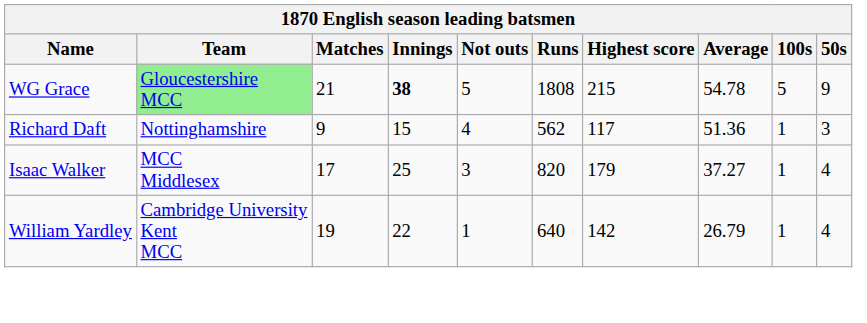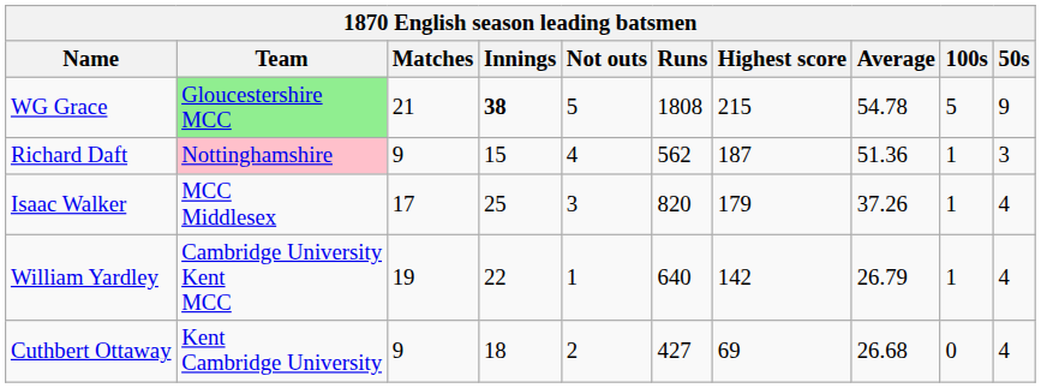 <table class="wikitable">
 <tr>
 <th bgcolor="#efefef" colspan="10">1870 English season leading batsmen</th>
 </tr>
 <tr bgcolor="#efefef">
 <th>Name</th>
 <th>Team</th>
 <th>Matches</th>
 <th>Innings</th>
 <th>Not outs</th>
 <th>Runs</th>
 <th>Highest score</th>
 <th>Average</th>
 <th>100s</th>
 <th>50s</th>
 </tr>
 <tr>
 <td><a href='#'>WG Grace</a></td>
 <td style="background: lightgreen;"><a href='#'>Gloucestershire</a><br><a href='#'>MCC</a></td>
 <td>21</td>
 <td><strong>38</strong></td>
 <td>5</td>
 <td>1808</td>
 <td>215</td>
 <td>54.78</td>
 <td>5</td>
 <td>9</td>
 </tr>
 <tr>
 <td><a href='#'>Richard Daft</a></td>
-<td><a href='#'>Nottinghamshire</a></td>
+<td style="background: pink;"><a href='#'>Nottinghamshire</a></td>
 <td>9</td>
 <td>15</td>
 <td>4</td>
 <td>562</td>
-<td>117</td>
+<td>187</td>
 <td>51.36</td>
 <td>1</td>
 <td>3</td>
 </tr>
 <tr>
 <td><a href='#'>Isaac Walker</a></td>
 <td><a href='#'>MCC</a><br><a href='#'>Middlesex</a></td>
 <td>17</td>
 <td>25</td>
 <td>3</td>
 <td>820</td>
 <td>179</td>
-<td>37.27</td>
+<td>37.26</td>
 <td>1</td>
 <td>4</td>
 </tr>
 <tr>
 <td><a href='#'>William Yardley</a></td>
 <td><a href='#'>Cambridge University</a><br><a href='#'>Kent</a><br><a href='#'>MCC</a></td>
 <td>19</td>
 <td>22</td>
 <td>1</td>
 <td>640</td>
 <td>142</td>
 <td>26.79</td>
 <td>1</td>
 <td>4</td>
 </tr>
+<tr>
+<td><a href='#'>Cuthbert Ottaway</a></td>
+<td><a href='#'>Kent</a><br><a href='#'>Cambridge University</a></td>
+<td>9</td>
+<td>18</td>
+<td>2</td>
+<td>427</td>
+<td>69</td>
+<td>26.68</td>
+<td>0</td>
+<td>4</td>
+</tr>
 </table>
